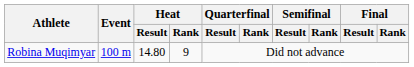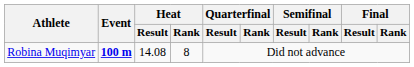 <table class=wikitable style="font-size:90%">
 <tr>
 <th rowspan="2">Athlete</th>
 <th rowspan="2">Event</th>
 <th colspan="2">Heat</th>
 <th colspan="2">Quarterfinal</th>
 <th colspan="2">Semifinal</th>
 <th colspan="2">Final</th>
 </tr>
 <tr style="font-size:95%">
 <th>Result</th>
 <th>Rank</th>
 <th>Result</th>
 <th>Rank</th>
 <th>Result</th>
 <th>Rank</th>
 <th>Result</th>
 <th>Rank</th>
 </tr>
 <tr align=center>
 <td align=left><a href='#'>Robina Muqimyar</a></td>
-<td align=left><a href='#'>100 m</a></td>
-<td>14.80</td>
-<td>9</td>
+<td align=left><strong><a href='#'>100 m</a></strong></td>
+<td>14.08</td>
+<td>8</td>
 <td colspan=6>Did not advance</td>
 </tr>
 </table>
